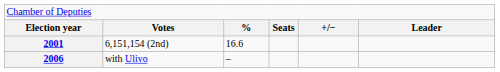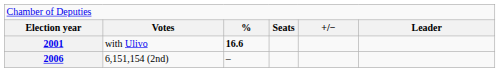 <table class=wikitable style="width:50%; border:1px #AAAAFF solid">
 <tr>
 <td colspan=6><a href='#'>Chamber of Deputies</a></td>
 </tr>
 <tr>
 <th width=13%>Election year</th>
 <th width=16%>Votes</th>
 <th width=6%>%</th>
 <th width=1%>Seats</th>
 <th width=8%>+/−</th>
 <th width=18%>Leader</th>
 </tr>
 <tr>
 <th><a href='#'>2001</a></th>
-<td>6,151,154 (2nd)</td>
-<td>16.6</td>
+<td>with <a href='#'>Ulivo</a></td>
+<td><strong>16.6</strong></td>
 <td></td>
 <td></td>
 <td></td>
 </tr>
 <tr>
 <th><a href='#'>2006</a></th>
-<td>with <a href='#'>Ulivo</a></td>
+<td>6,151,154 (2nd)</td>
 <td>–</td>
 <td></td>
 <td></td>
 <td></td>
 </tr>
 </table>
